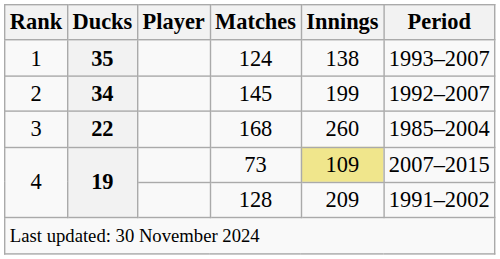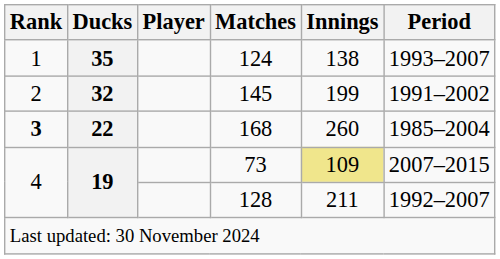 <table class="wikitable plainrowheaders sortable">
 <tr>
 <th scope=col>Rank</th>
 <th scope=col>Ducks</th>
 <th scope=col>Player</th>
 <th scope=col>Matches</th>
 <th scope=col>Innings</th>
 <th scope=col>Period</th>
 </tr>
 <tr>
 <td align=center>1</td>
 <th scope=row style=text-align:center;>35</th>
 <td></td>
 <td align=center>124</td>
 <td align=center>138</td>
 <td>1993–2007</td>
 </tr>
 <tr>
 <td align=center>2</td>
-<th scope=row style=text-align:center;>34</th>
+<th scope=row style=text-align:center;>32</th>
 <td></td>
 <td align=center>145</td>
 <td align=center>199</td>
-<td>1992–2007</td>
+<td>1991–2002</td>
 </tr>
 <tr>
-<td align=center>3</td>
+<td align=center><strong>3</strong></td>
 <th scope=row style=text-align:center;>22</th>
 <td></td>
 <td align=center>168</td>
 <td align=center>260</td>
 <td>1985–2004</td>
 </tr>
 <tr>
 <td align=center rowspan=2>4</td>
 <th scope=row style=text-align:center; rowspan=2>19</th>
 <td></td>
 <td align=center>73</td>
 <td align=center style="background: khaki;">109</td>
 <td>2007–2015</td>
 </tr>
 <tr>
 <td></td>
 <td align=center>128</td>
-<td align=center>209</td>
-<td>1991–2002</td>
+<td align=center>211</td>
+<td>1992–2007</td>
 </tr>
 <tr class=sortbottom>
 <td colspan=6><small>Last updated: 30 November 2024</small></td>
 </tr>
 </table>
